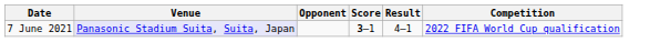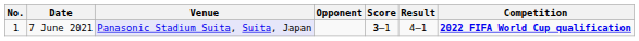 <table class="wikitable">
 <tr>
+<th>No.</th>
 <th>Date</th>
 <th>Venue</th>
 <th>Opponent</th>
 <th>Score</th>
 <th>Result</th>
 <th>Competition</th>
 </tr>
 <tr>
+<td align=center>1</td>
 <td>7 June 2021</td>
 <td style="background: lavender;"><a href='#'>Panasonic Stadium Suita</a>, <a href='#'>Suita</a>, Japan</td>
 <td></td>
 <td align=center><strong>3</strong>–1</td>
 <td align=center>4–1</td>
-<td><a href='#'>2022 FIFA World Cup qualification</a></td>
+<td><strong><a href='#'>2022 FIFA World Cup qualification</a></strong></td>
 </tr>
 </table>
